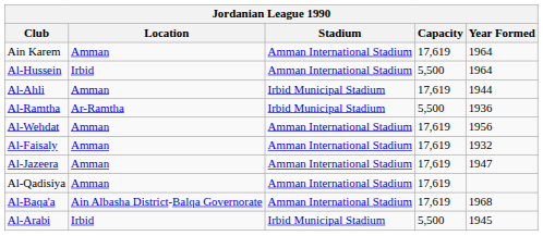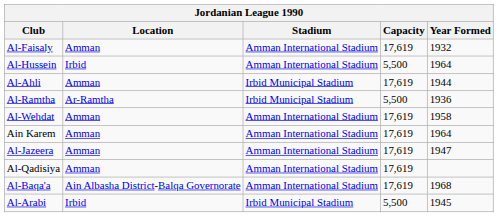 <table class="wikitable">
 <tr>
 <th colspan="5">Jordanian  League 1990</th>
 </tr>
 <tr>
 <th>Club</th>
 <th>Location</th>
 <th>Stadium</th>
 <th>Capacity</th>
 <th>Year Formed</th>
 </tr>
 <tr style="vertical-align:top;">
-<td>Ain Karem</td>
+<td><a href='#'>Al-Faisaly</a></td>
 <td><a href='#'>Amman</a></td>
 <td><a href='#'>Amman International Stadium</a></td>
 <td>17,619</td>
-<td>1964</td>
+<td>1932</td>
 </tr>
 <tr style="vertical-align:top;">
 <td><a href='#'>Al-Hussein</a></td>
 <td><a href='#'>Irbid</a></td>
 <td><a href='#'>Amman International Stadium</a></td>
 <td>5,500</td>
 <td>1964</td>
 </tr>
 <tr style="vertical-align:top;">
 <td><a href='#'>Al-Ahli</a></td>
 <td><a href='#'>Amman</a></td>
 <td><a href='#'>Irbid Municipal Stadium</a></td>
 <td>17,619</td>
 <td>1944</td>
 </tr>
 <tr style="vertical-align:top;">
 <td><a href='#'>Al-Ramtha</a></td>
 <td><a href='#'>Ar-Ramtha</a></td>
 <td><a href='#'>Irbid Municipal Stadium</a></td>
 <td>5,500</td>
 <td>1936</td>
 </tr>
 <tr style="vertical-align:top;">
 <td><a href='#'>Al-Wehdat</a></td>
 <td><a href='#'>Amman</a></td>
 <td><a href='#'>Amman International Stadium</a></td>
 <td>17,619</td>
-<td>1956</td>
+<td>1958</td>
 </tr>
 <tr style="vertical-align:top;">
-<td><a href='#'>Al-Faisaly</a></td>
+<td>Ain Karem</td>
 <td><a href='#'>Amman</a></td>
 <td><a href='#'>Amman International Stadium</a></td>
 <td>17,619</td>
-<td>1932</td>
+<td>1964</td>
 </tr>
 <tr style="vertical-align:top;">
 <td><a href='#'>Al-Jazeera</a></td>
 <td><a href='#'>Amman</a></td>
 <td><a href='#'>Amman International Stadium</a></td>
 <td>17,619</td>
 <td>1947</td>
 </tr>
 <tr style="vertical-align:top;">
 <td>Al-Qadisiya</td>
 <td><a href='#'>Amman</a></td>
 <td><a href='#'>Amman International Stadium</a></td>
 <td>17,619</td>
 <td></td>
 </tr>
 <tr style="vertical-align:top;">
 <td><a href='#'>Al-Baqa'a</a></td>
 <td><a href='#'>Ain Albasha District</a>-<a href='#'>Balqa Governorate</a></td>
 <td><a href='#'>Amman International Stadium</a></td>
 <td>17,619</td>
 <td>1968</td>
 </tr>
 <tr style="vertical-align:top;">
 <td><a href='#'>Al-Arabi</a></td>
 <td><a href='#'>Irbid</a></td>
 <td><a href='#'>Irbid Municipal Stadium</a></td>
 <td>5,500</td>
 <td>1945</td>
 </tr>
 </table>
